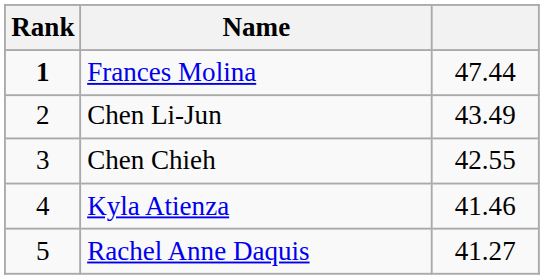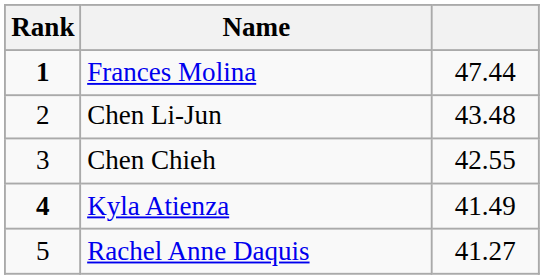 <table class="wikitable" style="font-size:90%">
 <tr>
 <th width=30>Rank</th>
 <th width=180>Name</th>
 <th width=50></th>
 </tr>
 <tr>
 <td align=center><strong>1</strong></td>
 <td><a href='#'>Frances Molina</a></td>
 <td align=center>47.44</td>
 </tr>
 <tr>
 <td align=center>2</td>
 <td>Chen Li-Jun</td>
-<td align=center>43.49</td>
+<td align=center>43.48</td>
 </tr>
 <tr>
 <td align=center>3</td>
 <td>Chen Chieh</td>
 <td align=center>42.55</td>
 </tr>
 <tr>
-<td align=center>4</td>
+<td align=center><strong>4</strong></td>
 <td><a href='#'>Kyla Atienza</a></td>
-<td align=center>41.46</td>
+<td align=center>41.49</td>
 </tr>
 <tr>
 <td align=center>5</td>
 <td><a href='#'>Rachel Anne Daquis</a></td>
 <td align=center>41.27</td>
 </tr>
 </table>
